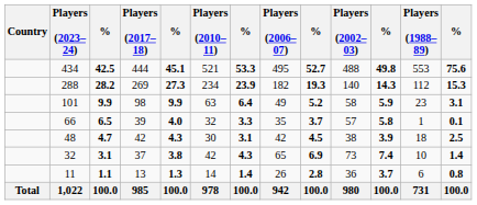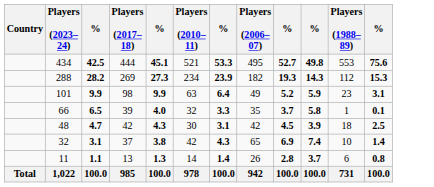 <table class="wikitable sortable" style="text-align:center; padding: 1px; border-spacing: 1px;">
 <tr>
 <th scope="col">Country</th>
 <th scope="col">Players<br><br>(<a href='#'>2023–24</a>)</th>
 <th scope="col">%</th>
 <th scope="col">Players<br><br>(<a href='#'>2017–18</a>)</th>
 <th scope="col">%</th>
 <th scope="col">Players<br><br>(<a href='#'>2010–11</a>)</th>
 <th scope="col">%</th>
 <th scope="col">Players<br><br>(<a href='#'>2006–07</a>)</th>
 <th scope="col">%</th>
-<th scope="col">Players<br><br>(<a href='#'>2002–03</a>)</th>
 <th scope="col">%</th>
 <th scope="col">Players<br><br>(<a href='#'>1988–89</a>)</th>
 <th scope="col">%</th>
 </tr>
 <tr>
 <td scope="row" style="text-align:left;"></td>
 <td>434</td>
 <td><strong>42.5</strong></td>
 <td>444</td>
 <td><strong>45.1</strong></td>
 <td>521</td>
 <td><strong>53.3</strong></td>
 <td>495</td>
 <td><strong>52.7</strong></td>
-<td>488</td>
 <td><strong>49.8</strong></td>
 <td>553</td>
 <td><strong>75.6</strong></td>
 </tr>
 <tr>
 <td scope="row" style="text-align:left;"></td>
 <td>288</td>
 <td><strong>28.2</strong></td>
 <td>269</td>
 <td><strong>27.3</strong></td>
 <td>234</td>
 <td><strong>23.9</strong></td>
 <td>182</td>
 <td><strong>19.3</strong></td>
-<td>140</td>
 <td><strong>14.3</strong></td>
 <td>112</td>
 <td><strong>15.3</strong></td>
 </tr>
 <tr>
 <td scope="row" style="text-align:left;"></td>
 <td>101</td>
 <td><strong>9.9</strong></td>
 <td>98</td>
 <td><strong>9.9</strong></td>
 <td>63</td>
 <td><strong>6.4</strong></td>
 <td>49</td>
 <td><strong>5.2</strong></td>
-<td>58</td>
 <td><strong>5.9</strong></td>
 <td>23</td>
 <td><strong>3.1</strong></td>
 </tr>
 <tr>
 <td scope="row" style="text-align:left;"></td>
 <td>66</td>
 <td><strong>6.5</strong></td>
 <td>39</td>
 <td><strong>4.0</strong></td>
 <td>32</td>
 <td><strong>3.3</strong></td>
 <td>35</td>
 <td><strong>3.7</strong></td>
-<td>57</td>
 <td><strong>5.8</strong></td>
 <td>1</td>
 <td><strong>0.1</strong></td>
 </tr>
 <tr>
 <td scope="row" style="text-align:left;"></td>
 <td>48</td>
 <td><strong>4.7</strong></td>
 <td>42</td>
 <td><strong>4.3</strong></td>
 <td>30</td>
 <td><strong>3.1</strong></td>
 <td>42</td>
 <td><strong>4.5</strong></td>
-<td>38</td>
 <td><strong>3.9</strong></td>
 <td>18</td>
 <td><strong>2.5</strong></td>
 </tr>
 <tr>
 <td scope="row" style="text-align:left;"></td>
 <td>32</td>
 <td><strong>3.1</strong></td>
 <td>37</td>
 <td><strong>3.8</strong></td>
 <td>42</td>
 <td><strong>4.3</strong></td>
 <td>65</td>
 <td><strong>6.9</strong></td>
-<td>73</td>
 <td><strong>7.4</strong></td>
 <td>10</td>
 <td><strong>1.4</strong></td>
 </tr>
 <tr>
 <td scope="row" style="text-align:left;"></td>
 <td>11</td>
 <td><strong>1.1</strong></td>
 <td>13</td>
 <td><strong>1.3</strong></td>
 <td>14</td>
 <td><strong>1.4</strong></td>
 <td>26</td>
 <td><strong>2.8</strong></td>
-<td>36</td>
 <td><strong>3.7</strong></td>
 <td>6</td>
 <td><strong>0.8</strong></td>
 </tr>
 <tr>
 <th scope="row">Total</th>
 <th>1,022</th>
 <th>100.0</th>
 <th>985</th>
 <th>100.0</th>
 <th>978</th>
 <th>100.0</th>
 <th>942</th>
 <th>100.0</th>
-<th>980</th>
 <th>100.0</th>
 <th>731</th>
 <th>100.0</th>
 </tr>
 </table>
